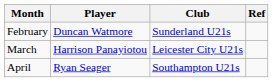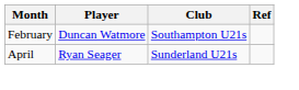 <table class="wikitable">
 <tr>
 <th>Month</th>
 <th>Player</th>
 <th>Club</th>
 <th>Ref</th>
 </tr>
 <tr>
 <td>February</td>
 <td><a href='#'>Duncan Watmore</a></td>
-<td><a href='#'>Sunderland U21s</a></td>
-<td></td>
-</tr>
-<tr>
-<td>March</td>
-<td><a href='#'>Harrison Panayiotou</a></td>
-<td><a href='#'>Leicester City U21s</a></td>
+<td><a href='#'>Southampton U21s</a></td>
 <td></td>
 </tr>
 <tr>
 <td>April</td>
 <td><a href='#'>Ryan Seager</a></td>
-<td><a href='#'>Southampton U21s</a></td>
+<td><a href='#'>Sunderland U21s</a></td>
 <td></td>
 </tr>
 </table>
